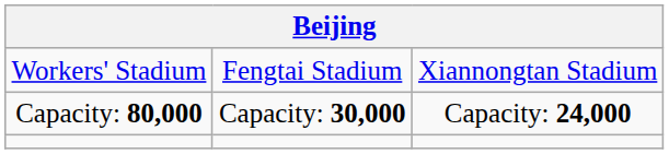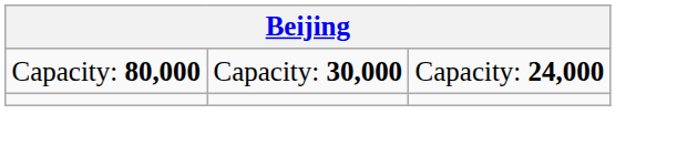 <table class="wikitable" style="text-align:center">
 <tr>
 <th colspan="3"><a href='#'>Beijing</a></th>
-</tr>
-<tr>
-<td><a href='#'>Workers' Stadium</a></td>
-<td><a href='#'>Fengtai Stadium</a></td>
-<td><a href='#'>Xiannongtan Stadium</a></td>
 </tr>
 <tr>
 <td>Capacity: <strong>80,000</strong></td>
 <td>Capacity: <strong>30,000</strong></td>
 <td>Capacity: <strong>24,000</strong></td>
 </tr>
 <tr>
 <td></td>
 <td></td>
 <td></td>
 </tr>
 </table>
